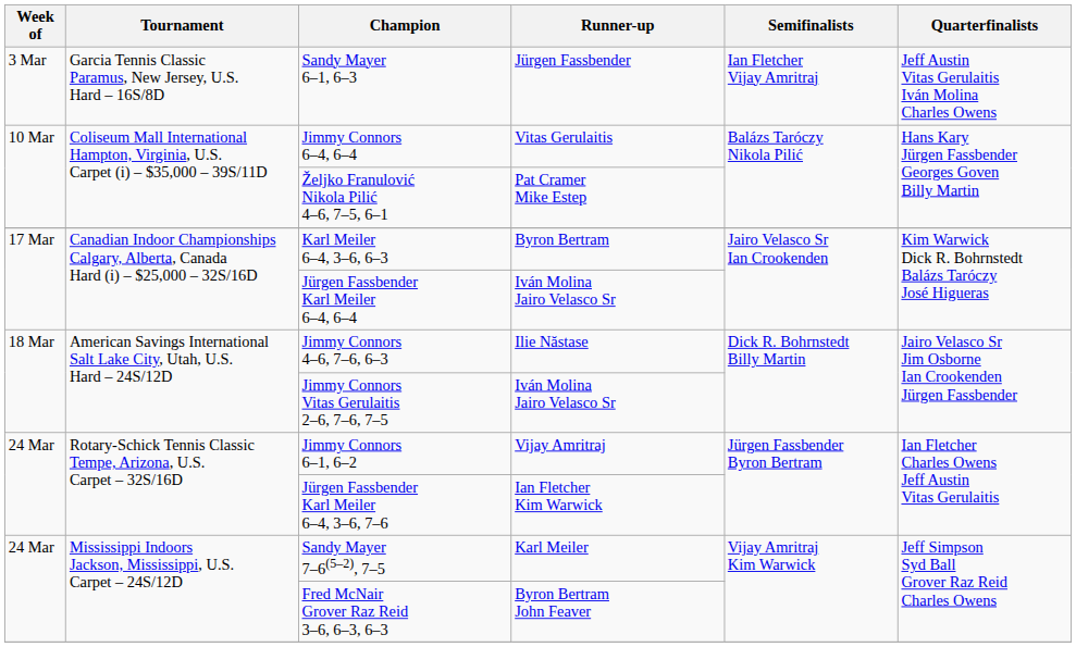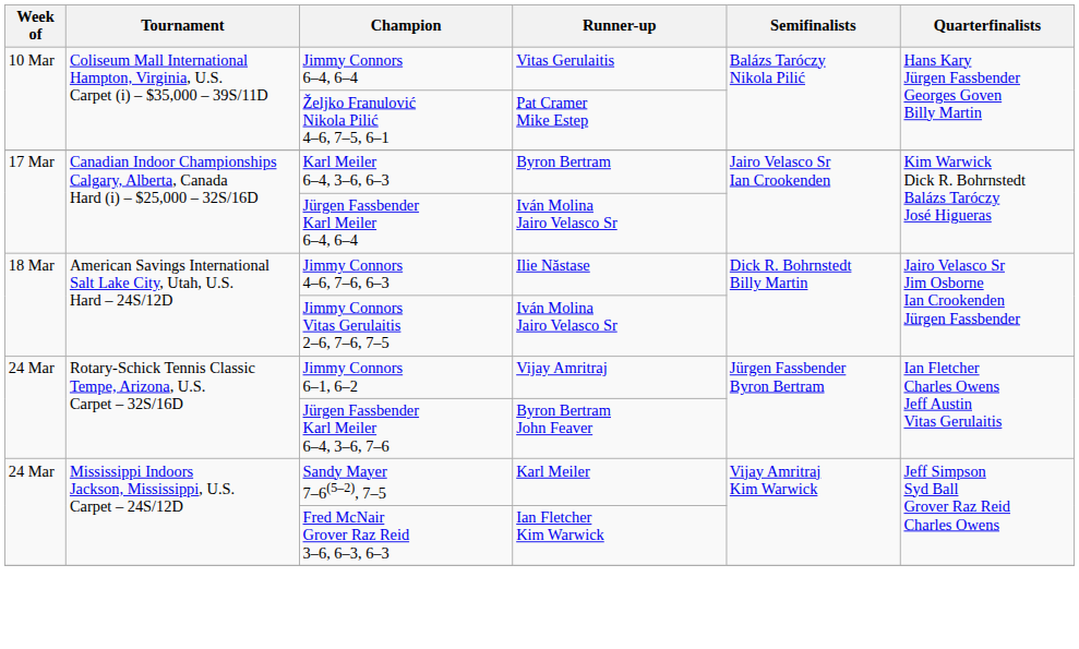 <table class="wikitable">
 <tr>
 <th style="width:55px;">Week of</th>
 <th style="width:230px;">Tournament</th>
 <th style="width:210px;">Champion</th>
 <th style="width:210px;">Runner-up</th>
 <th style="width:170px;">Semifinalists</th>
 <th style="width:170px;">Quarterfinalists</th>
-</tr>
-<tr valign=top>
-<td>3 Mar</td>
-<td>Garcia Tennis Classic  <br> <a href='#'>Paramus</a>, New Jersey, U.S. <br> Hard – 16S/8D</td>
-<td> <a href='#'>Sandy Mayer</a> <br> 6–1, 6–3</td>
-<td> <a href='#'>Jürgen Fassbender</a></td>
-<td> <a href='#'>Ian Fletcher</a> <br>   <a href='#'>Vijay Amritraj</a></td>
-<td> <a href='#'>Jeff Austin</a> <br>  <a href='#'>Vitas Gerulaitis</a> <br>  <a href='#'>Iván Molina</a> <br>  <a href='#'>Charles Owens</a></td>
 </tr>
 <tr valign=top>
 <td rowspan=2>10 Mar</td>
 <td rowspan=2><a href='#'>Coliseum Mall International</a> <br> <a href='#'>Hampton, Virginia</a>, U.S. <br> Carpet (i) – $35,000 – 39S/11D</td>
 <td> <a href='#'>Jimmy Connors</a> <br> 6–4, 6–4</td>
 <td> <a href='#'>Vitas Gerulaitis</a></td>
 <td rowspan=2> <a href='#'>Balázs Taróczy</a> <br>  <a href='#'>Nikola Pilić</a></td>
 <td rowspan=2> <a href='#'>Hans Kary</a> <br>  <a href='#'>Jürgen Fassbender</a> <br>  <a href='#'>Georges Goven</a> <br>  <a href='#'>Billy Martin</a></td>
 </tr>
 <tr valign=top>
 <td> <a href='#'>Željko Franulović</a> <br>  <a href='#'>Nikola Pilić</a> <br> 4–6, 7–5, 6–1</td>
 <td> <a href='#'>Pat Cramer</a> <br>   <a href='#'>Mike Estep</a></td>
 </tr>
 <tr valign=top>
 </tr>
 <tr valign=top>
 <td rowspan=2>17 Mar</td>
 <td rowspan=2><a href='#'>Canadian Indoor Championships</a> <br> <a href='#'>Calgary, Alberta</a>, Canada <br> Hard (i) – $25,000 – 32S/16D</td>
 <td> <a href='#'>Karl Meiler</a> <br> 6–4, 3–6, 6–3</td>
 <td> <a href='#'>Byron Bertram</a></td>
 <td rowspan=2> <a href='#'>Jairo Velasco Sr</a> <br>  <a href='#'>Ian Crookenden</a></td>
 <td rowspan=2> <a href='#'>Kim Warwick</a> <br>  Dick R. Bohrnstedt <br>  <a href='#'>Balázs Taróczy</a> <br>   <a href='#'>José Higueras</a></td>
 </tr>
 <tr valign=top>
 <td> <a href='#'>Jürgen Fassbender</a> <br>  <a href='#'>Karl Meiler</a> <br> 6–4, 6–4</td>
 <td> <a href='#'>Iván Molina</a> <br>   <a href='#'>Jairo Velasco Sr</a></td>
 </tr>
 <tr valign=top>
 <td rowspan=2>18 Mar</td>
 <td rowspan=2>American Savings International <br> <a href='#'>Salt Lake City</a>, Utah, U.S. <br> Hard – 24S/12D</td>
 <td> <a href='#'>Jimmy Connors</a> <br> 4–6, 7–6, 6–3</td>
 <td> <a href='#'>Ilie Năstase</a></td>
 <td rowspan=2> <a href='#'>Dick R. Bohrnstedt</a> <br>  <a href='#'>Billy Martin</a></td>
 <td rowspan=2> <a href='#'>Jairo Velasco Sr</a> <br>  <a href='#'>Jim Osborne</a> <br>  <a href='#'>Ian Crookenden</a> <br>   <a href='#'>Jürgen Fassbender</a></td>
 </tr>
 <tr valign=top>
 <td> <a href='#'>Jimmy Connors</a> <br>  <a href='#'>Vitas Gerulaitis</a> <br> 2–6, 7–6, 7–5</td>
 <td> <a href='#'>Iván Molina</a> <br>   <a href='#'>Jairo Velasco Sr</a></td>
 </tr>
 <tr valign=top>
 <td rowspan=2>24 Mar</td>
 <td rowspan=2>Rotary-Schick Tennis Classic <br> <a href='#'>Tempe, Arizona</a>, U.S. <br> Carpet – 32S/16D</td>
 <td> <a href='#'>Jimmy Connors</a> <br> 6–1, 6–2</td>
 <td> <a href='#'>Vijay Amritraj</a></td>
 <td rowspan=2> <a href='#'>Jürgen Fassbender</a> <br>   <a href='#'>Byron Bertram</a></td>
 <td rowspan=2> <a href='#'>Ian Fletcher</a> <br>  <a href='#'>Charles Owens</a> <br>  <a href='#'>Jeff Austin</a> <br>  <a href='#'>Vitas Gerulaitis</a></td>
 </tr>
 <tr valign=top>
 <td> <a href='#'>Jürgen Fassbender</a> <br>  <a href='#'>Karl Meiler</a> <br> 6–4, 3–6, 7–6</td>
-<td> <a href='#'>Ian Fletcher</a> <br>   <a href='#'>Kim Warwick</a></td>
+<td> <a href='#'>Byron Bertram</a> <br>   <a href='#'>John Feaver</a></td>
 </tr>
 <tr valign=top>
 <td rowspan=2>24 Mar</td>
 <td rowspan=2><a href='#'>Mississippi Indoors</a> <br> <a href='#'>Jackson, Mississippi</a>, U.S. <br> Carpet – 24S/12D</td>
 <td> <a href='#'>Sandy Mayer</a> <br> 7–6<sup>(5–2)</sup>, 7–5</td>
 <td> <a href='#'>Karl Meiler</a></td>
 <td rowspan=2> <a href='#'>Vijay Amritraj</a> <br>   <a href='#'>Kim Warwick</a></td>
 <td rowspan=2> <a href='#'>Jeff Simpson</a> <br>  <a href='#'>Syd Ball</a> <br>  <a href='#'>Grover Raz Reid</a> <br>  <a href='#'>Charles Owens</a></td>
 </tr>
 <tr valign=top>
 <td> <a href='#'>Fred McNair</a> <br>  <a href='#'>Grover Raz Reid</a> <br> 3–6, 6–3, 6–3</td>
-<td> <a href='#'>Byron Bertram</a> <br>   <a href='#'>John Feaver</a></td>
+<td> <a href='#'>Ian Fletcher</a> <br>   <a href='#'>Kim Warwick</a></td>
 </tr>
 <tr valign=top>
 </tr>
 </table>
